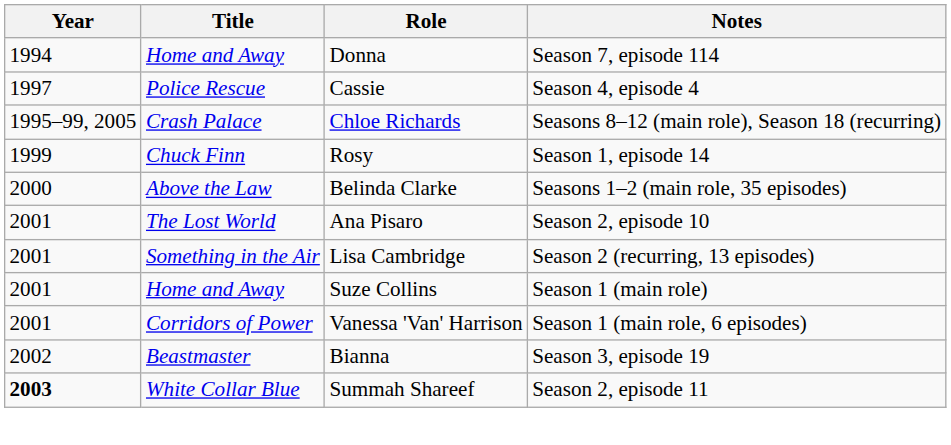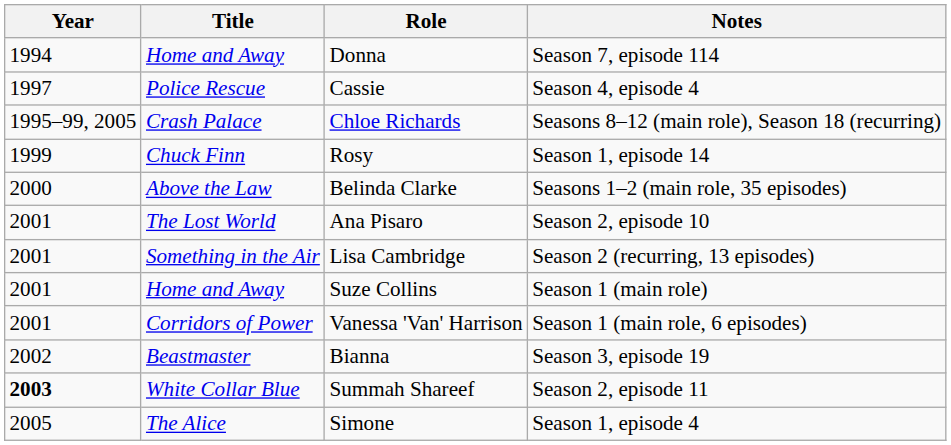 <table class="wikitable">
 <tr>
 <th>Year</th>
 <th>Title</th>
 <th>Role</th>
 <th>Notes</th>
 </tr>
 <tr>
 <td>1994</td>
 <td><em><a href='#'>Home and Away</a></em></td>
 <td>Donna</td>
 <td>Season 7, episode 114</td>
 </tr>
 <tr>
 <td>1997</td>
 <td><em><a href='#'>Police Rescue</a></em></td>
 <td>Cassie</td>
 <td>Season 4, episode 4</td>
 </tr>
 <tr>
 <td>1995–99, 2005</td>
 <td><em><a href='#'>Crash Palace</a></em></td>
 <td><a href='#'>Chloe Richards</a></td>
 <td>Seasons 8–12 (main role), Season 18 (recurring)</td>
 </tr>
 <tr>
 <td>1999</td>
 <td><em><a href='#'>Chuck Finn</a></em></td>
 <td>Rosy</td>
 <td>Season 1, episode 14</td>
 </tr>
 <tr>
 <td>2000</td>
 <td><em><a href='#'>Above the Law</a></em></td>
 <td>Belinda Clarke</td>
 <td>Seasons 1–2 (main role, 35 episodes)</td>
 </tr>
 <tr>
 <td>2001</td>
 <td><em><a href='#'>The Lost World</a></em></td>
 <td>Ana Pisaro</td>
 <td>Season 2, episode 10</td>
 </tr>
 <tr>
 <td>2001</td>
 <td><em><a href='#'>Something in the Air</a></em></td>
 <td>Lisa Cambridge</td>
 <td>Season 2 (recurring, 13 episodes)</td>
 </tr>
 <tr>
 <td>2001</td>
 <td><em><a href='#'>Home and Away</a></em></td>
 <td>Suze Collins</td>
 <td>Season 1 (main role)</td>
 </tr>
 <tr>
 <td>2001</td>
 <td><em><a href='#'>Corridors of Power</a></em></td>
 <td>Vanessa 'Van' Harrison</td>
 <td>Season 1 (main role, 6 episodes)</td>
 </tr>
 <tr>
 <td>2002</td>
 <td><em><a href='#'>Beastmaster</a></em></td>
 <td>Bianna</td>
 <td>Season 3, episode 19</td>
 </tr>
 <tr>
 <td><strong>2003</strong></td>
 <td><em><a href='#'>White Collar Blue</a></em></td>
 <td>Summah Shareef</td>
 <td>Season 2, episode 11</td>
 </tr>
+<tr>
+<td>2005</td>
+<td><em><a href='#'>The Alice</a></em></td>
+<td>Simone</td>
+<td>Season 1, episode 4</td>
+</tr>
 </table>
